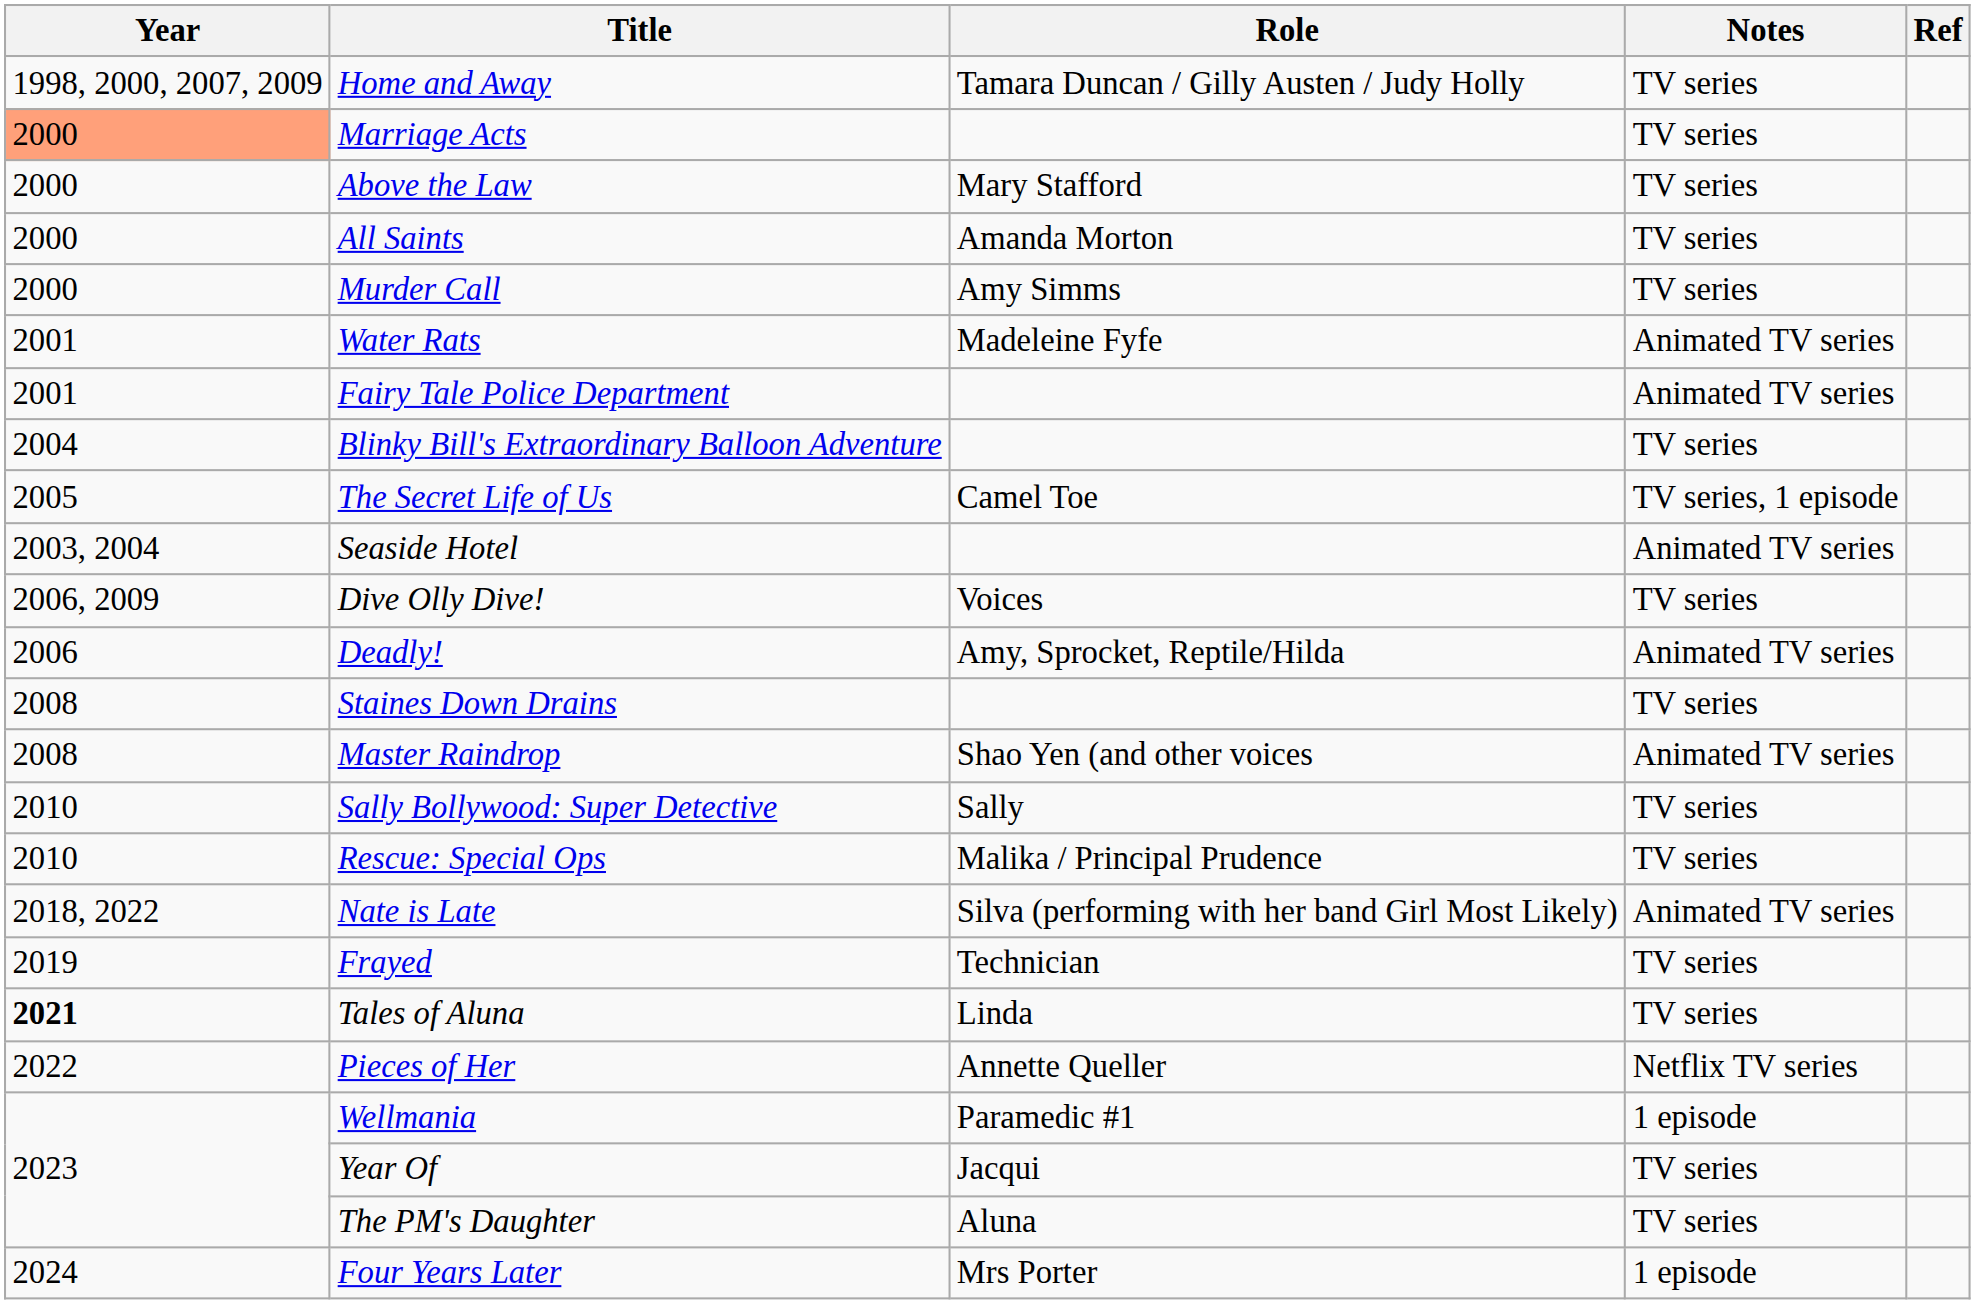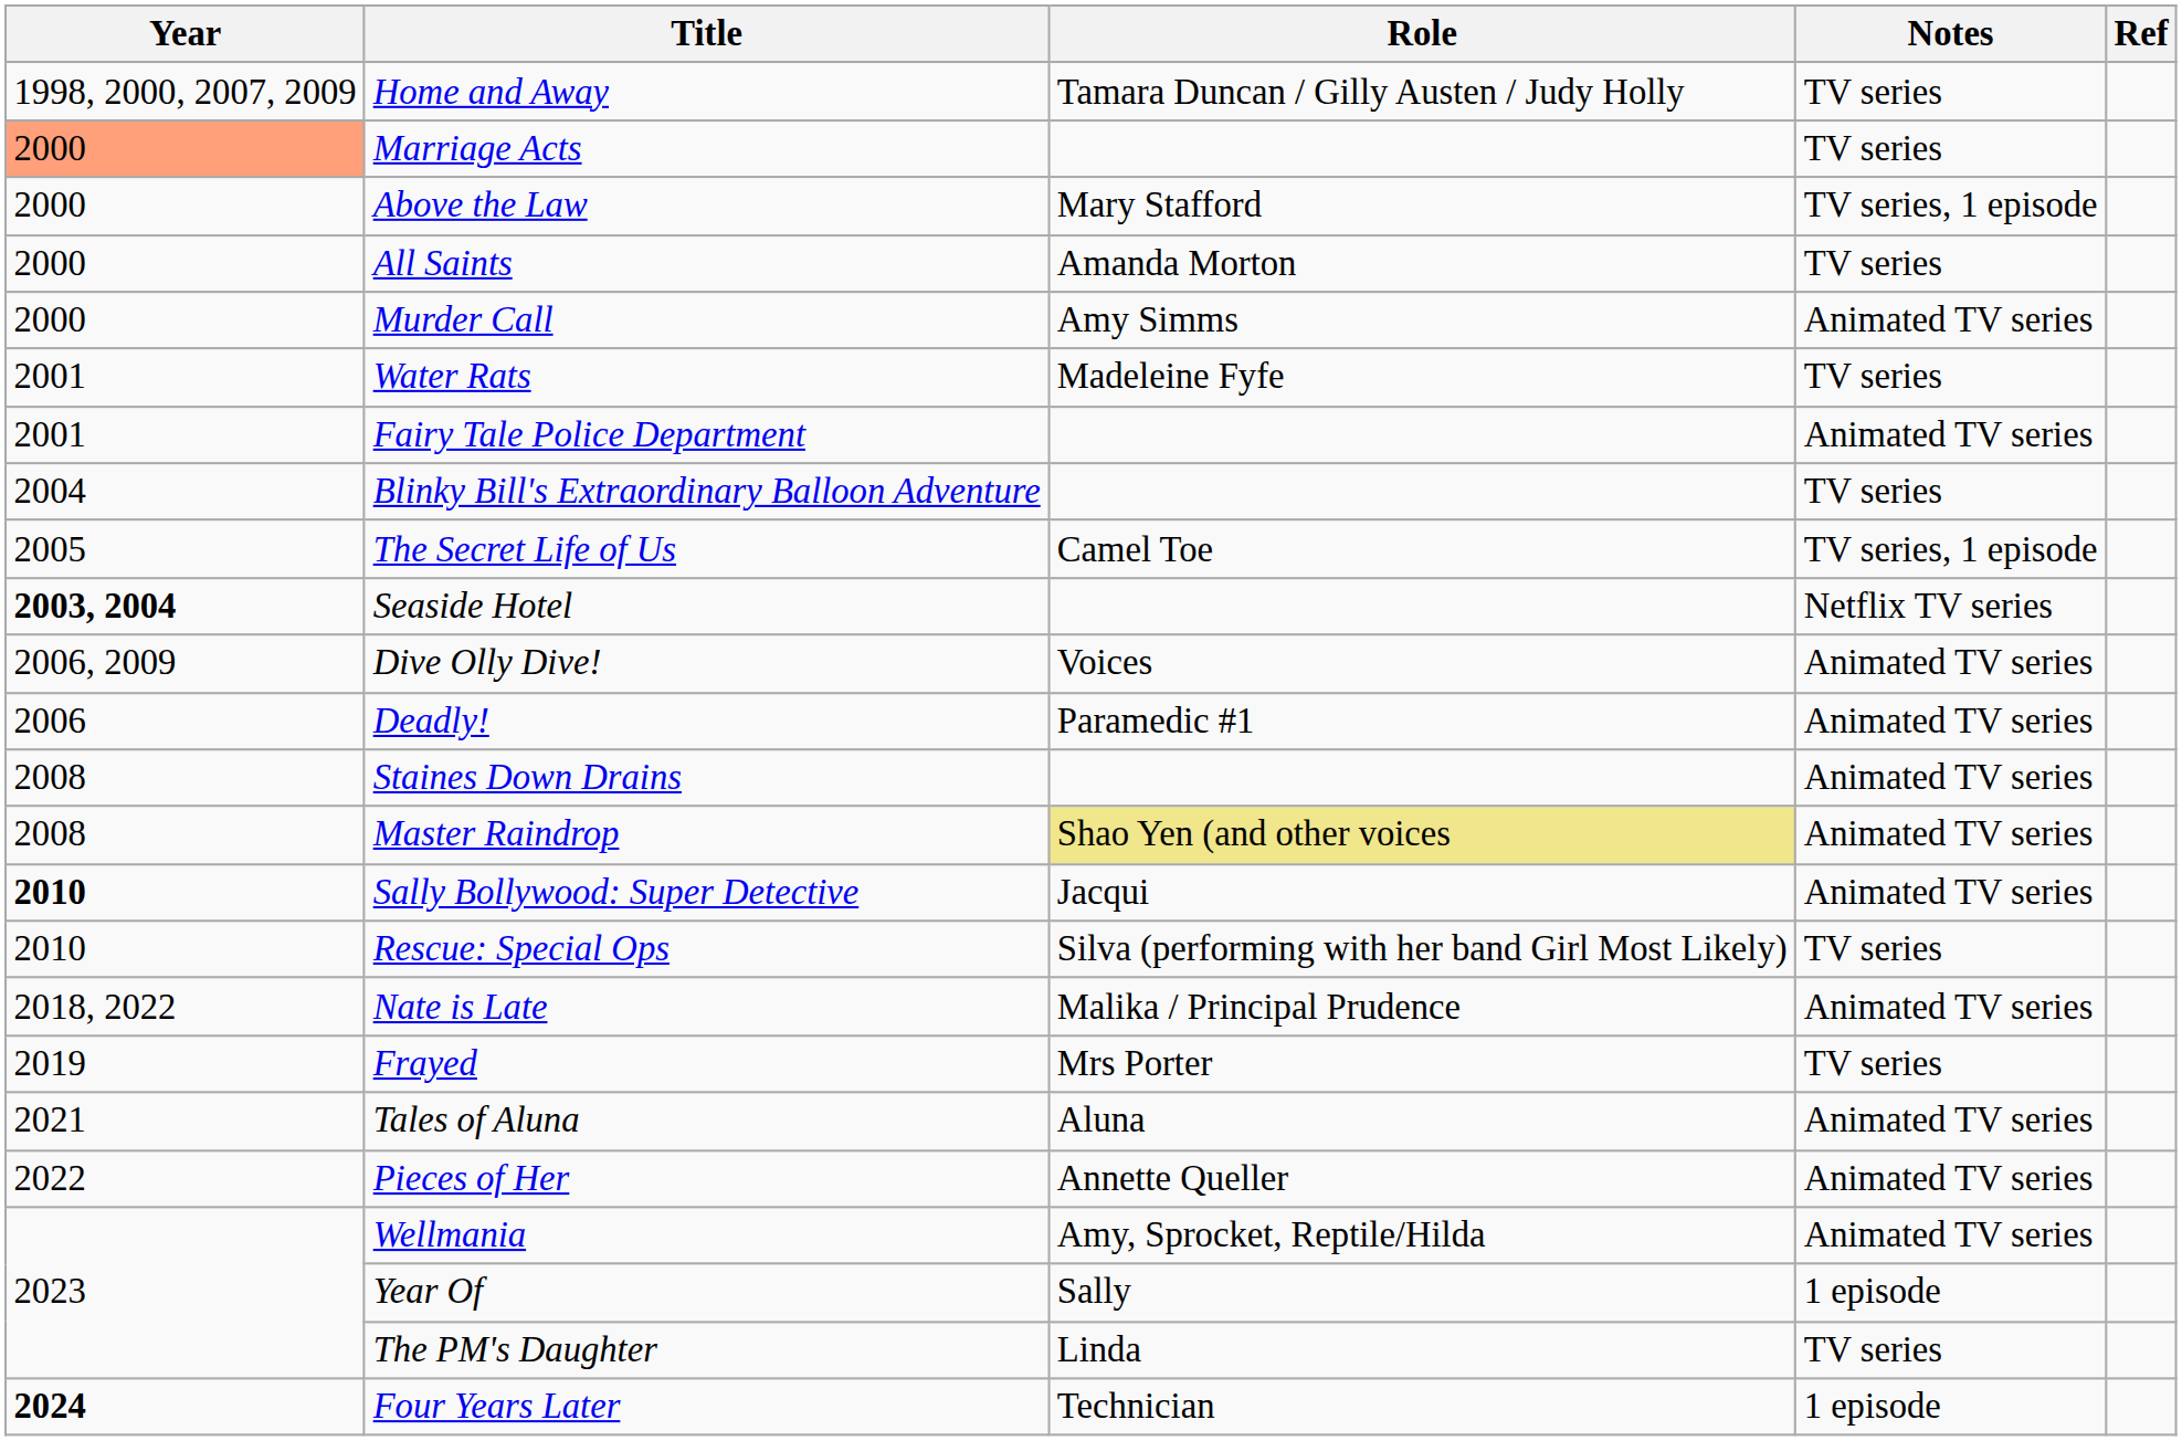 <table class="wikitable">
 <tr>
 <th>Year</th>
 <th>Title</th>
 <th>Role</th>
 <th>Notes</th>
 <th>Ref</th>
 </tr>
 <tr>
 <td>1998, 2000, 2007, 2009</td>
 <td><em><a href='#'>Home and Away</a></em></td>
 <td>Tamara Duncan / Gilly Austen / Judy Holly</td>
 <td>TV series</td>
 <td></td>
 </tr>
 <tr>
 <td style="background: lightsalmon;">2000</td>
 <td><em><a href='#'>Marriage Acts</a></em></td>
 <td></td>
 <td>TV series</td>
 <td></td>
 </tr>
 <tr>
 <td>2000</td>
 <td><em><a href='#'>Above the Law</a></em></td>
 <td>Mary Stafford</td>
-<td>TV series</td>
+<td>TV series, 1 episode</td>
 <td></td>
 </tr>
 <tr>
 <td>2000</td>
 <td><em><a href='#'>All Saints</a></em></td>
 <td>Amanda Morton</td>
 <td>TV series</td>
 <td></td>
 </tr>
 <tr>
 <td>2000</td>
 <td><em><a href='#'>Murder Call</a></em></td>
 <td>Amy Simms</td>
-<td>TV series</td>
+<td>Animated TV series</td>
 <td></td>
 </tr>
 <tr>
 <td>2001</td>
 <td><em><a href='#'>Water Rats</a></em></td>
 <td>Madeleine Fyfe</td>
-<td>Animated TV series</td>
+<td>TV series</td>
 <td></td>
 </tr>
 <tr>
 <td>2001</td>
 <td><em><a href='#'>Fairy Tale Police Department</a></em></td>
 <td></td>
 <td>Animated TV series</td>
 <td></td>
 </tr>
 <tr>
 <td>2004</td>
 <td><em><a href='#'>Blinky Bill's Extraordinary Balloon Adventure</a></em></td>
 <td></td>
 <td>TV series</td>
 <td></td>
 </tr>
 <tr>
 <td>2005</td>
 <td><em><a href='#'>The Secret Life of Us</a></em></td>
 <td>Camel Toe</td>
 <td>TV series, 1 episode</td>
 <td></td>
 </tr>
 <tr>
-<td>2003, 2004</td>
+<td><strong>2003, 2004</strong></td>
 <td><em>Seaside Hotel</em></td>
 <td></td>
-<td>Animated TV series</td>
+<td>Netflix TV series</td>
 <td></td>
 </tr>
 <tr>
 <td>2006, 2009</td>
 <td><em>Dive Olly Dive!</em></td>
 <td>Voices</td>
-<td>TV series</td>
+<td>Animated TV series</td>
 <td></td>
 </tr>
 <tr>
 <td>2006</td>
 <td><em><a href='#'>Deadly!</a></em></td>
-<td>Amy, Sprocket, Reptile/Hilda</td>
+<td>Paramedic #1</td>
 <td>Animated TV series</td>
 <td></td>
 </tr>
 <tr>
 <td>2008</td>
 <td><em><a href='#'>Staines Down Drains</a></em></td>
 <td></td>
-<td>TV series</td>
+<td>Animated TV series</td>
 <td></td>
 </tr>
 <tr>
 <td>2008</td>
 <td><em><a href='#'>Master Raindrop</a></em></td>
-<td>Shao Yen (and other voices</td>
+<td style="background: khaki;">Shao Yen (and other voices</td>
+<td>Animated TV series</td>
+<td></td>
+</tr>
+<tr>
+<td><strong>2010</strong></td>
+<td><em><a href='#'>Sally Bollywood: Super Detective</a></em></td>
+<td>Jacqui</td>
 <td>Animated TV series</td>
 <td></td>
 </tr>
 <tr>
 <td>2010</td>
-<td><em><a href='#'>Sally Bollywood: Super Detective</a></em></td>
-<td>Sally</td>
-<td>TV series</td>
-<td></td>
-</tr>
-<tr>
-<td>2010</td>
 <td><em><a href='#'>Rescue: Special Ops</a></em></td>
-<td>Malika / Principal Prudence</td>
+<td>Silva (performing with her band Girl Most Likely)</td>
 <td>TV series</td>
 <td></td>
 </tr>
 <tr>
 <td>2018, 2022</td>
 <td><em><a href='#'>Nate is Late</a></em></td>
-<td>Silva (performing with her band Girl Most Likely)</td>
+<td>Malika / Principal Prudence</td>
 <td>Animated TV series</td>
 <td></td>
 </tr>
 <tr>
 <td>2019</td>
 <td><em><a href='#'>Frayed</a></em></td>
-<td>Technician</td>
+<td>Mrs Porter</td>
 <td>TV series</td>
 <td></td>
 </tr>
 <tr>
-<td><strong>2021</strong></td>
+<td>2021</td>
 <td><em>Tales of Aluna</em></td>
-<td>Linda</td>
-<td>TV series</td>
+<td>Aluna</td>
+<td>Animated TV series</td>
 <td></td>
 </tr>
 <tr>
 <td>2022</td>
 <td><em><a href='#'>Pieces of Her</a></em></td>
 <td>Annette Queller</td>
-<td>Netflix TV series</td>
+<td>Animated TV series</td>
 <td></td>
 </tr>
 <tr>
 <td rowspan="3">2023</td>
 <td><em><a href='#'>Wellmania</a></em></td>
-<td>Paramedic #1</td>
+<td>Amy, Sprocket, Reptile/Hilda</td>
+<td>Animated TV series</td>
+<td></td>
+</tr>
+<tr>
+<td><em>Year Of</em></td>
+<td>Sally</td>
 <td>1 episode</td>
 <td></td>
 </tr>
 <tr>
-<td><em>Year Of</em></td>
-<td>Jacqui</td>
+<td><em>The PM's Daughter</em></td>
+<td>Linda</td>
 <td>TV series</td>
 <td></td>
 </tr>
 <tr>
-<td><em>The PM's Daughter</em></td>
-<td>Aluna</td>
-<td>TV series</td>
-<td></td>
-</tr>
-<tr>
-<td>2024</td>
+<td><strong>2024</strong></td>
 <td><a href='#'><em>Four Years Later</em></a></td>
-<td>Mrs Porter</td>
+<td>Technician</td>
 <td>1 episode</td>
 <td></td>
 </tr>
 </table>
